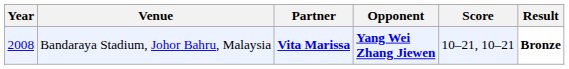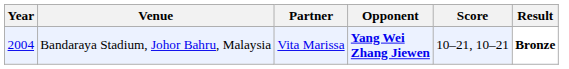 <table class="sortable wikitable" style="font-size: 90%">
 <tr>
 <th>Year</th>
 <th>Venue</th>
 <th>Partner</th>
 <th>Opponent</th>
 <th>Score</th>
 <th>Result</th>
 </tr>
 <tr style="background:#ECF2FF">
-<td align="center"><a href='#'>2008</a></td>
+<td align="center"><a href='#'>2004</a></td>
 <td align="left">Bandaraya Stadium, <a href='#'>Johor Bahru</a>, Malaysia</td>
-<td align="left"><strong> <a href='#'>Vita Marissa</a></strong></td>
+<td align="left"> <a href='#'>Vita Marissa</a></td>
 <td align="left"><strong> <a href='#'>Yang Wei</a> <br>  <a href='#'>Zhang Jiewen</a></strong></td>
 <td align="left">10–21, 10–21</td>
 <td style="text-align:left; background:white"> <strong>Bronze</strong></td>
 </tr>
 </table>
